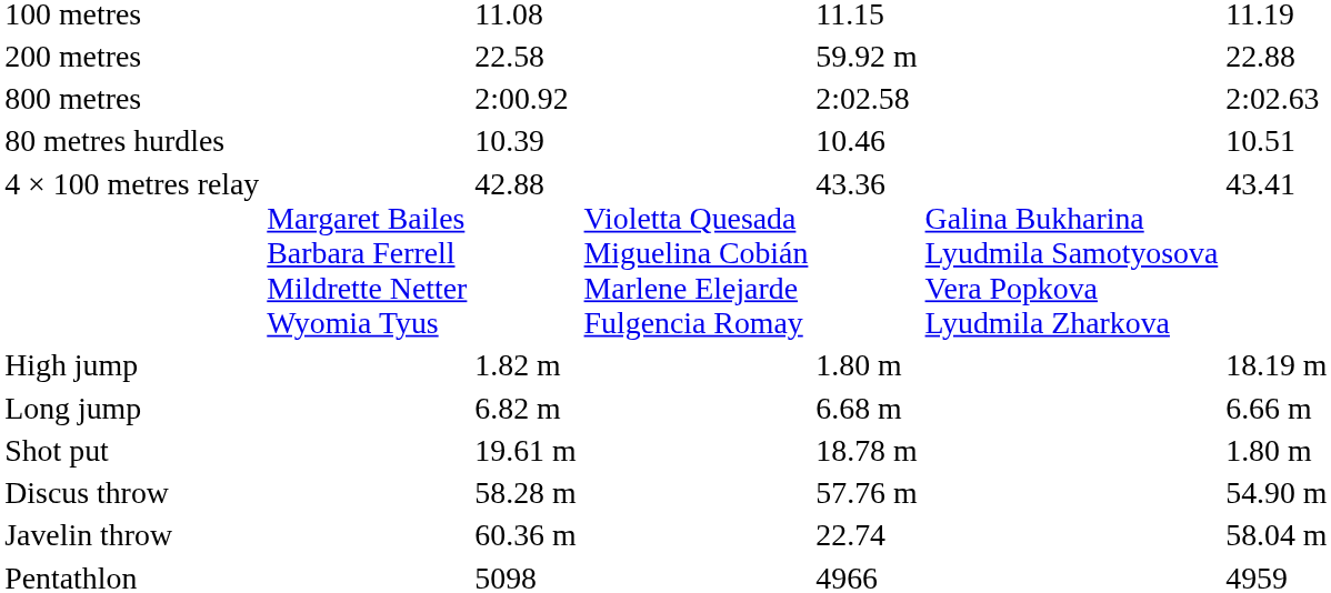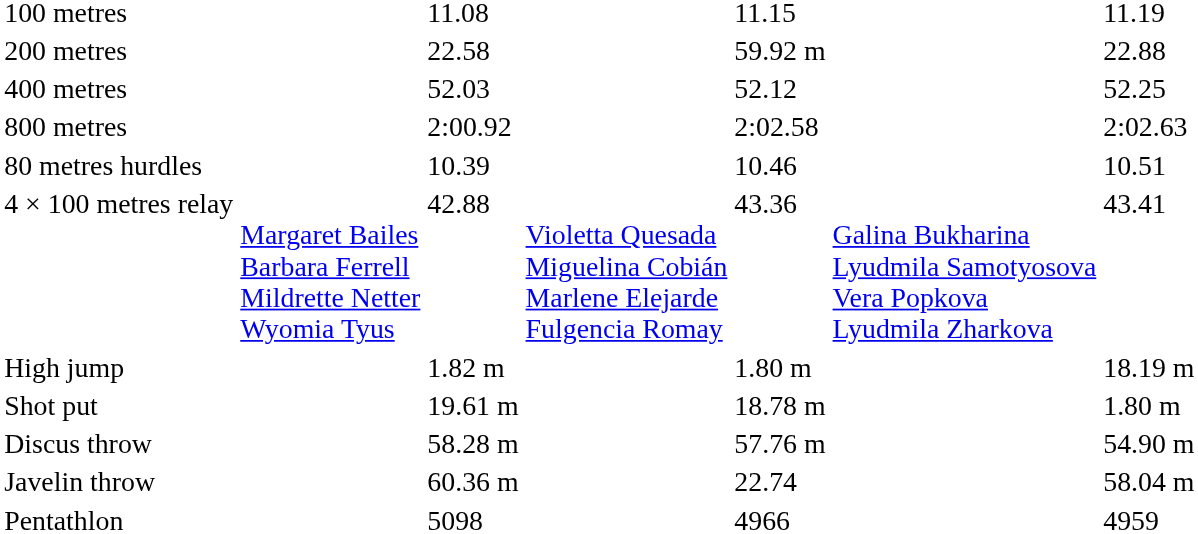 <table>
 <tr valign="top">
 <td>100 metres<br></td>
 <td></td>
 <td>11.08 </td>
 <td></td>
 <td>11.15</td>
 <td></td>
 <td>11.19</td>
 </tr>
 <tr valign="top">
 <td>200 metres<br></td>
 <td></td>
 <td>22.58 </td>
 <td></td>
 <td>59.92 m</td>
 <td></td>
 <td>22.88</td>
+</tr>
+<tr valign="top">
+<td>400 metres<br></td>
+<td></td>
+<td>52.03</td>
+<td></td>
+<td>52.12</td>
+<td></td>
+<td>52.25</td>
 </tr>
 <tr valign="top">
 <td>800 metres<br></td>
 <td></td>
 <td>2:00.92 </td>
 <td></td>
 <td>2:02.58</td>
 <td></td>
 <td>2:02.63</td>
 </tr>
 <tr valign="top">
 <td>80 metres hurdles<br></td>
 <td></td>
 <td>10.39 </td>
 <td></td>
 <td>10.46</td>
 <td></td>
 <td>10.51</td>
 </tr>
 <tr valign="top">
 <td>4 × 100 metres relay<br></td>
 <td><br><a href='#'>Margaret Bailes</a><br><a href='#'>Barbara Ferrell</a><br><a href='#'>Mildrette Netter</a><br><a href='#'>Wyomia Tyus</a></td>
 <td>42.88 </td>
 <td><br><a href='#'>Violetta Quesada</a><br><a href='#'>Miguelina Cobián</a><br><a href='#'>Marlene Elejarde</a><br><a href='#'>Fulgencia Romay</a></td>
 <td>43.36</td>
 <td><br><a href='#'>Galina Bukharina</a><br><a href='#'>Lyudmila Samotyosova</a><br><a href='#'>Vera Popkova</a><br><a href='#'>Lyudmila Zharkova</a></td>
 <td>43.41</td>
 </tr>
 <tr>
 <td>High jump<br></td>
 <td></td>
 <td>1.82 m</td>
 <td></td>
 <td>1.80 m</td>
 <td></td>
 <td>18.19 m</td>
 </tr>
 <tr>
-<td>Long jump<br></td>
-<td></td>
-<td>6.82 m </td>
-<td></td>
-<td>6.68 m</td>
-<td></td>
-<td>6.66 m</td>
-</tr>
-<tr>
 <td>Shot put<br></td>
 <td></td>
 <td>19.61 m </td>
 <td></td>
 <td>18.78 m</td>
 <td></td>
 <td>1.80 m</td>
 </tr>
 <tr>
 <td>Discus throw<br></td>
 <td></td>
 <td>58.28 m </td>
 <td></td>
 <td>57.76 m</td>
 <td></td>
 <td>54.90 m</td>
 </tr>
 <tr>
 <td>Javelin throw<br></td>
 <td></td>
 <td>60.36 m</td>
 <td></td>
 <td>22.74</td>
 <td></td>
 <td>58.04 m</td>
 </tr>
 <tr>
 <td>Pentathlon<br></td>
 <td></td>
 <td>5098</td>
 <td></td>
 <td>4966</td>
 <td></td>
 <td>4959</td>
 </tr>
 </table>
